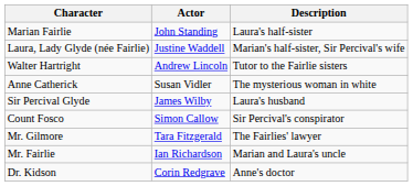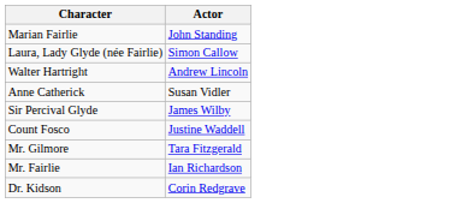 <table class="wikitable">
 <tr>
 <th>Character</th>
 <th>Actor</th>
-<th>Description</th>
 </tr>
 <tr>
 <td>Marian Fairlie</td>
 <td><a href='#'>John Standing</a></td>
-<td>Laura's half-sister</td>
 </tr>
 <tr>
 <td>Laura, Lady Glyde (née Fairlie)</td>
-<td><a href='#'>Justine Waddell</a></td>
-<td>Marian's half-sister, Sir Percival's wife</td>
+<td><a href='#'>Simon Callow</a></td>
 </tr>
 <tr>
 <td>Walter Hartright</td>
 <td><a href='#'>Andrew Lincoln</a></td>
-<td>Tutor to the Fairlie sisters</td>
 </tr>
 <tr>
 <td>Anne Catherick</td>
 <td>Susan Vidler</td>
-<td>The mysterious woman in white</td>
 </tr>
 <tr>
 <td>Sir Percival Glyde</td>
 <td><a href='#'>James Wilby</a></td>
-<td>Laura's husband</td>
 </tr>
 <tr>
 <td>Count Fosco</td>
-<td><a href='#'>Simon Callow</a></td>
-<td>Sir Percival's conspirator</td>
+<td><a href='#'>Justine Waddell</a></td>
 </tr>
 <tr>
 <td>Mr. Gilmore</td>
 <td><a href='#'>Tara Fitzgerald</a></td>
-<td>The Fairlies' lawyer</td>
 </tr>
 <tr>
 <td>Mr. Fairlie</td>
 <td><a href='#'>Ian Richardson</a></td>
-<td>Marian and Laura's uncle</td>
 </tr>
 <tr>
 <td>Dr. Kidson</td>
 <td><a href='#'>Corin Redgrave</a></td>
-<td>Anne's doctor</td>
 </tr>
 </table>
